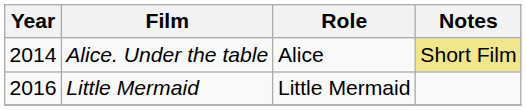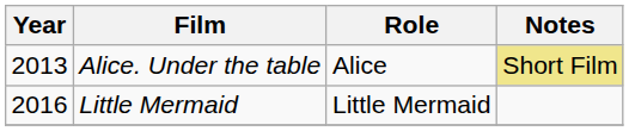 <table class="wikitable sortable">
 <tr>
 <th>Year</th>
 <th>Film</th>
 <th>Role</th>
 <th class="unsortable">Notes</th>
 </tr>
 <tr>
-<td>2014</td>
+<td>2013</td>
 <td><em>Alice. Under the table</em></td>
 <td>Alice</td>
 <td style="background: khaki;">Short Film</td>
 </tr>
 <tr>
 <td>2016</td>
 <td><em>Little Mermaid</em></td>
 <td>Little Mermaid</td>
 <td></td>
 </tr>
 <tr>
 </tr>
 </table>
